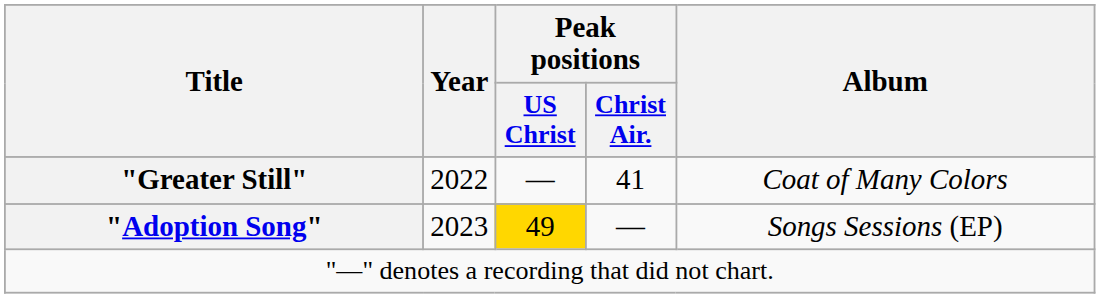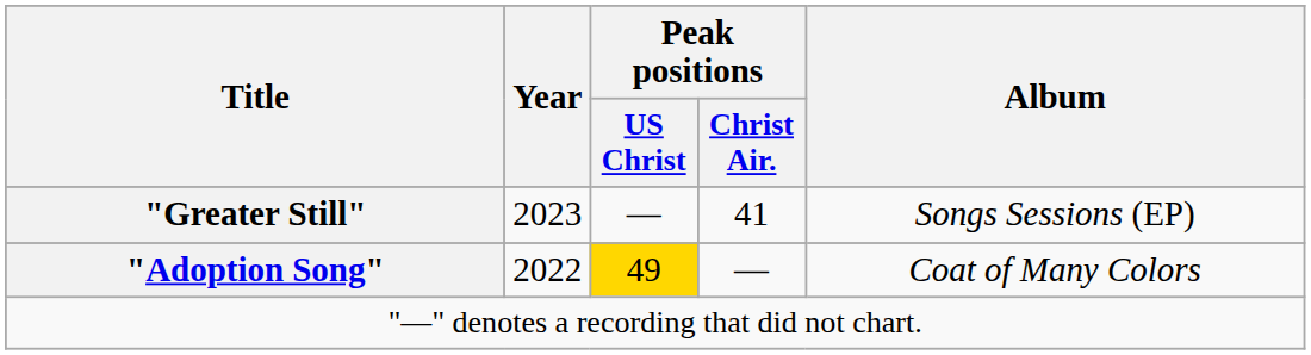 <table class="wikitable plainrowheaders" style="text-align:center;">
 <tr>
 <th scope="col" rowspan="2" style="width:14em;">Title</th>
 <th scope="col" rowspan="2">Year</th>
 <th scope="col" colspan="2">Peak<br>positions</th>
 <th scope="col" rowspan="2" style="width:14em;">Album</th>
 </tr>
 <tr>
 <th scope="col" style="width:3em;font-size:90%;"><a href='#'>US<br>Christ</a><br></th>
 <th scope="col" style="width:3em;font-size:90%;"><a href='#'>Christ<br>Air.</a><br></th>
 </tr>
 <tr>
 <th scope="row">"Greater Still"<br></th>
-<td>2022</td>
+<td>2023</td>
 <td>—</td>
 <td>41</td>
-<td><em>Coat of Many Colors</em></td>
+<td><em>Songs Sessions</em> (EP)</td>
 </tr>
 <tr>
 <th scope="row">"<a href='#'>Adoption Song</a>"</th>
-<td>2023</td>
+<td>2022</td>
 <td style="background: gold;">49</td>
 <td>—</td>
-<td><em>Songs Sessions</em> (EP)</td>
+<td><em>Coat of Many Colors</em></td>
 </tr>
 <tr>
 <td colspan="5" style="font-size:90%">"—" denotes a recording that did not chart.</td>
 </tr>
 </table>
